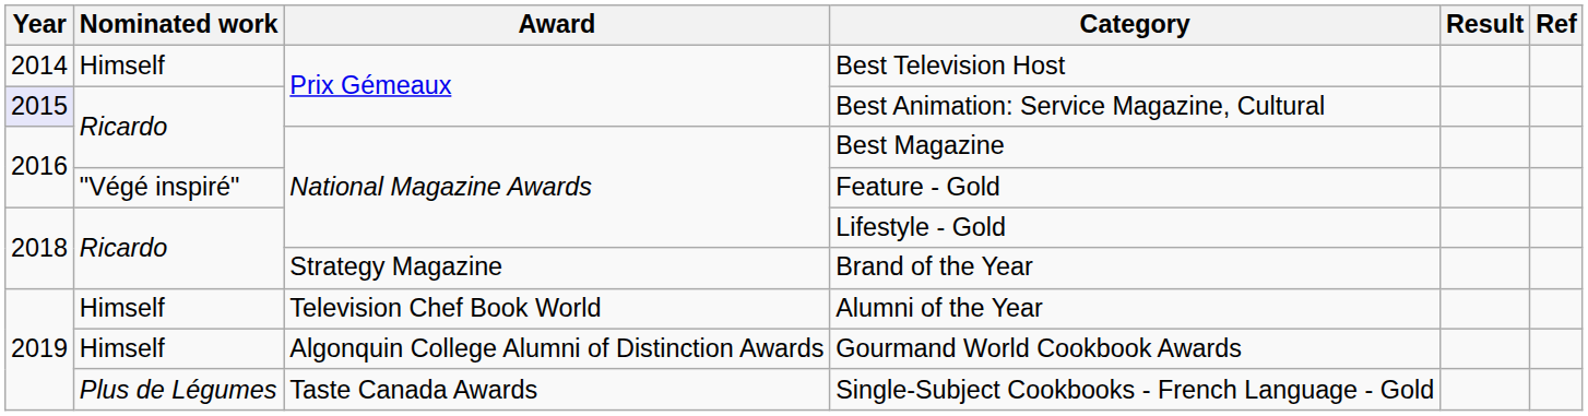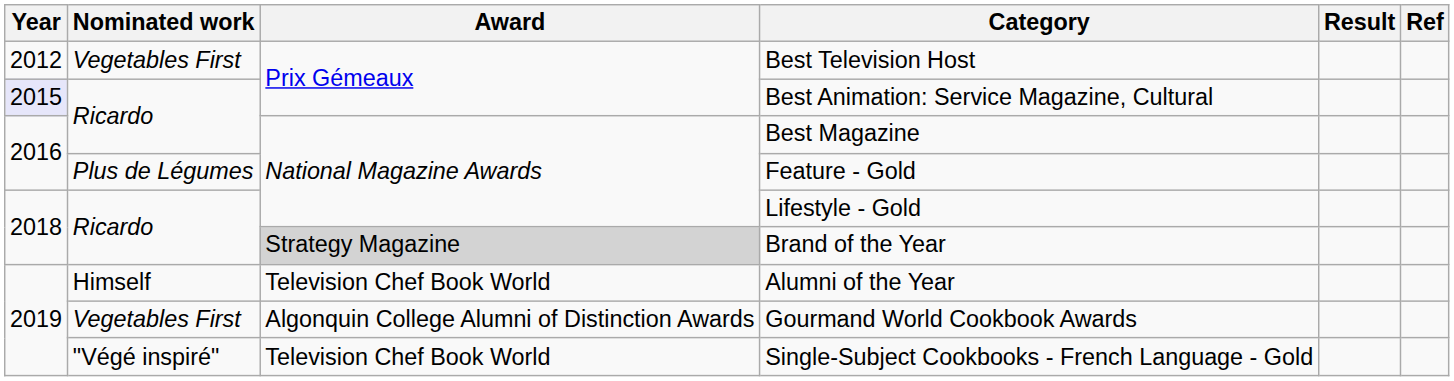 <table class="wikitable">
 <tr>
 <th style="text-align:center;">Year</th>
 <th style="text-align:center;">Nominated work</th>
 <th style="text-align:center;">Award</th>
 <th style="text-align:center;">Category</th>
 <th style="text-align:center;">Result</th>
 <th style="text-align:center;">Ref</th>
 </tr>
 <tr>
-<td>2014</td>
-<td>Himself</td>
+<td>2012</td>
+<td><em>Vegetables First</em></td>
 <td rowspan=2><a href='#'>Prix Gémeaux</a></td>
 <td>Best Television Host</td>
 <td></td>
 <td></td>
 </tr>
 <tr>
 <td style="background: lavender;">2015</td>
 <td rowspan=2><em>Ricardo</em></td>
 <td>Best Animation: Service Magazine, Cultural</td>
 <td></td>
 <td></td>
 </tr>
 <tr>
 <td rowspan=2>2016</td>
 <td rowspan=3><em>National Magazine Awards</em></td>
 <td>Best Magazine</td>
 <td></td>
 <td></td>
 </tr>
 <tr>
-<td>"Végé inspiré"</td>
+<td><em>Plus de Légumes</em></td>
 <td>Feature - Gold</td>
 <td></td>
 <td></td>
 </tr>
 <tr>
 <td rowspan=2>2018</td>
 <td rowspan=2><em>Ricardo</em></td>
 <td>Lifestyle - Gold</td>
 <td></td>
 <td></td>
 </tr>
 <tr>
-<td>Strategy Magazine</td>
+<td style="background: lightgrey;">Strategy Magazine</td>
 <td>Brand of the Year</td>
 <td></td>
 <td></td>
 </tr>
 <tr>
 <td rowspan=3>2019</td>
 <td>Himself</td>
 <td>Television Chef Book World</td>
 <td>Alumni of the Year</td>
 <td></td>
 <td></td>
 </tr>
 <tr>
-<td>Himself</td>
+<td><em>Vegetables First</em></td>
 <td>Algonquin College Alumni of Distinction Awards</td>
 <td>Gourmand World Cookbook Awards</td>
 <td></td>
 <td></td>
 </tr>
 <tr>
-<td><em>Plus de Légumes</em></td>
-<td>Taste Canada Awards</td>
+<td>"Végé inspiré"</td>
+<td>Television Chef Book World</td>
 <td>Single-Subject Cookbooks - French Language - Gold</td>
 <td></td>
 <td></td>
 </tr>
 </table>
